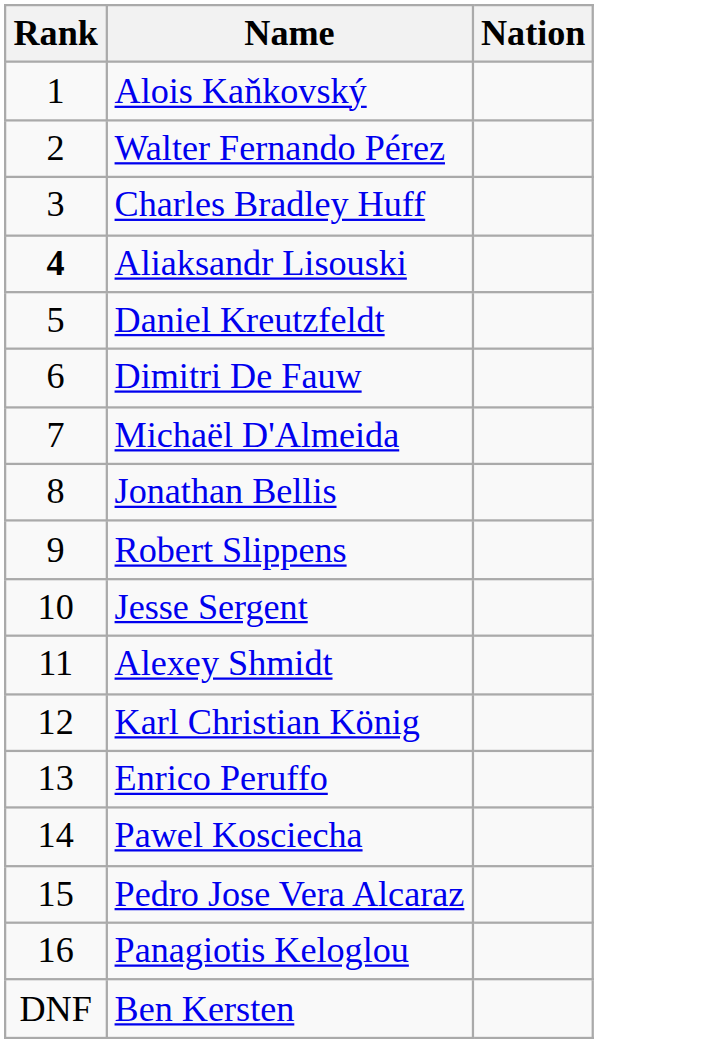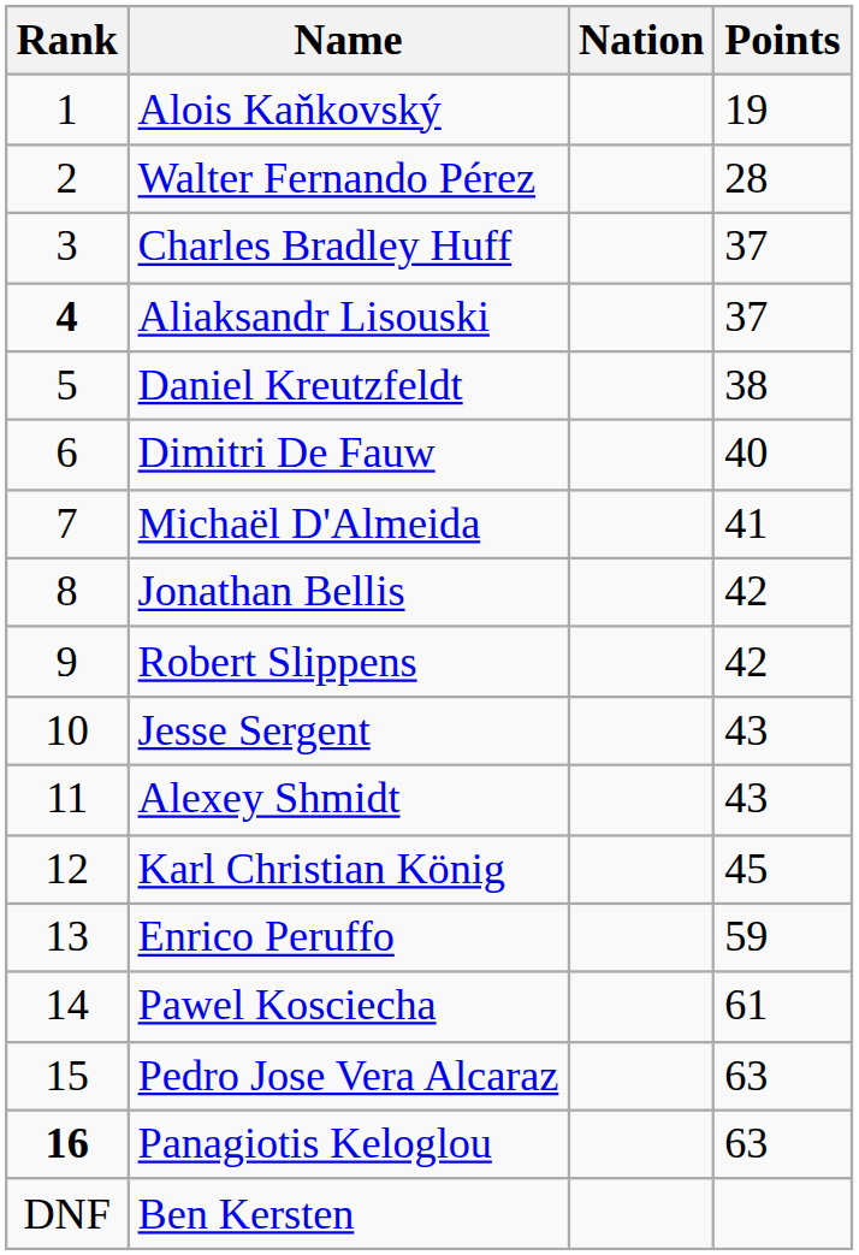 <table class=wikitable sortable style=text-align:center>
 <tr>
 <th>Rank</th>
 <th>Name</th>
 <th>Nation</th>
+<th>Points</th>
 </tr>
 <tr>
 <td>1</td>
 <td align=left><a href='#'>Alois Kaňkovský</a></td>
 <td align=left></td>
+<td align=left>19</td>
 </tr>
 <tr>
 <td>2</td>
 <td align=left><a href='#'>Walter Fernando Pérez</a></td>
 <td align=left></td>
+<td align=left>28</td>
 </tr>
 <tr>
 <td>3</td>
 <td align=left><a href='#'>Charles Bradley Huff</a></td>
 <td align=left></td>
+<td align=left>37</td>
 </tr>
 <tr>
 <td><strong>4</strong></td>
 <td align=left><a href='#'>Aliaksandr Lisouski</a></td>
 <td align=left></td>
+<td align=left>37</td>
 </tr>
 <tr>
 <td>5</td>
 <td align=left><a href='#'>Daniel Kreutzfeldt</a></td>
 <td align=left></td>
+<td align=left>38</td>
 </tr>
 <tr>
 <td>6</td>
 <td align=left><a href='#'>Dimitri De Fauw</a></td>
 <td align=left></td>
+<td align=left>40</td>
 </tr>
 <tr>
 <td>7</td>
 <td align=left><a href='#'>Michaël D'Almeida</a></td>
 <td align=left></td>
+<td align=left>41</td>
 </tr>
 <tr>
 <td>8</td>
 <td align=left><a href='#'>Jonathan Bellis</a></td>
 <td align=left></td>
+<td align=left>42</td>
 </tr>
 <tr>
 <td>9</td>
 <td align=left><a href='#'>Robert Slippens</a></td>
 <td align=left></td>
+<td align=left>42</td>
 </tr>
 <tr>
 <td>10</td>
 <td align=left><a href='#'>Jesse Sergent</a></td>
 <td align=left></td>
+<td align=left>43</td>
 </tr>
 <tr>
 <td>11</td>
 <td align=left><a href='#'>Alexey Shmidt</a></td>
 <td align=left></td>
+<td align=left>43</td>
 </tr>
 <tr>
 <td>12</td>
 <td align=left><a href='#'>Karl Christian König</a></td>
 <td align=left></td>
+<td align=left>45</td>
 </tr>
 <tr>
 <td>13</td>
 <td align=left><a href='#'>Enrico Peruffo</a></td>
 <td align=left></td>
+<td align=left>59</td>
 </tr>
 <tr>
 <td>14</td>
 <td align=left><a href='#'>Pawel Kosciecha</a></td>
 <td align=left></td>
+<td align=left>61</td>
 </tr>
 <tr>
 <td>15</td>
 <td align=left><a href='#'>Pedro Jose Vera Alcaraz</a></td>
 <td align=left></td>
+<td align=left>63</td>
 </tr>
 <tr>
-<td>16</td>
+<td><strong>16</strong></td>
 <td align=left><a href='#'>Panagiotis Keloglou</a></td>
 <td align=left></td>
+<td align=left>63</td>
 </tr>
 <tr>
 <td>DNF</td>
 <td align=left><a href='#'>Ben Kersten</a></td>
 <td align=left></td>
+<td align=left></td>
 </tr>
 </table>
